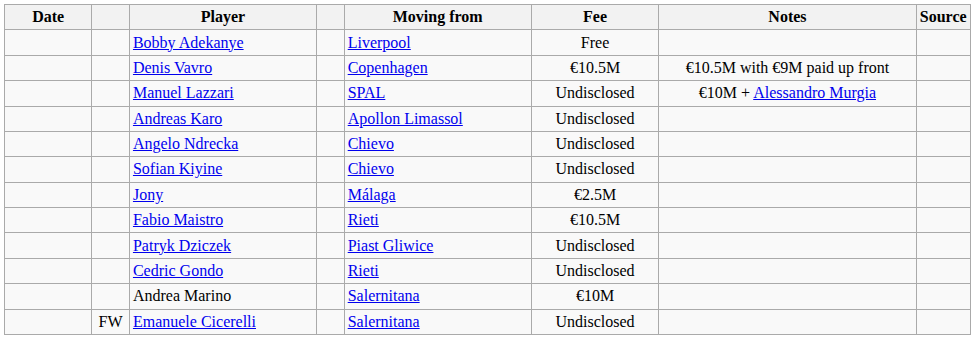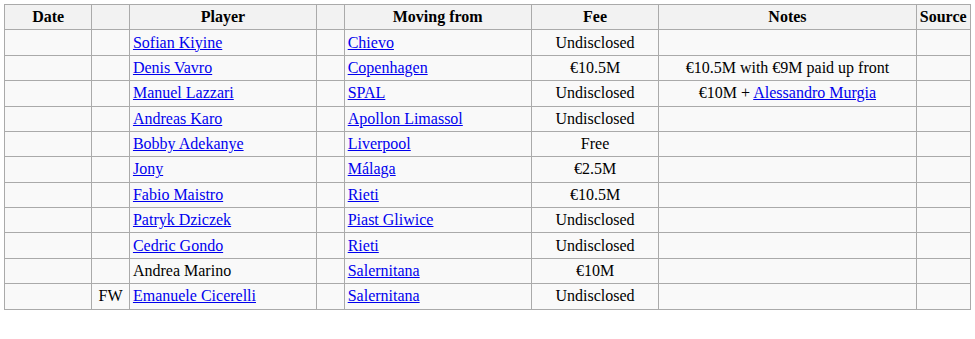 <table class="wikitable sortable">
 <tr>
 <th style="width:80px;">Date</th>
 <th style="width:30px;"></th>
 <th style="width:180px;">Player</th>
 <th style="width:20px;"></th>
 <th style="width:180px;">Moving from</th>
 <th style="width:120px;" class="unsortable">Fee</th>
 <th style="width:250px;" class="unsortable">Notes</th>
 <th style="width:20px;">Source</th>
 </tr>
 <tr>
 <td></td>
 <td align=center></td>
-<td> <a href='#'>Bobby Adekanye</a></td>
+<td> <a href='#'>Sofian Kiyine</a></td>
 <td align=center></td>
-<td> <a href='#'>Liverpool</a></td>
-<td align=center>Free</td>
+<td> <a href='#'>Chievo</a></td>
+<td align=center>Undisclosed</td>
 <td align=center></td>
 <td></td>
 </tr>
 <tr>
 <td></td>
 <td align=center></td>
 <td> <a href='#'>Denis Vavro</a></td>
 <td align=center></td>
 <td> <a href='#'>Copenhagen</a></td>
 <td align=center>€10.5M</td>
 <td align=center>€10.5M with €9M paid up front</td>
 <td></td>
 </tr>
 <tr>
 <td></td>
 <td align=center></td>
 <td> <a href='#'>Manuel Lazzari</a></td>
 <td align=center></td>
 <td> <a href='#'>SPAL</a></td>
 <td align=center>Undisclosed</td>
 <td align=center>€10M + <a href='#'>Alessandro Murgia</a></td>
 <td></td>
 </tr>
 <tr>
 <td></td>
 <td align=center></td>
 <td> <a href='#'>Andreas Karo</a></td>
 <td align=center></td>
 <td> <a href='#'>Apollon Limassol</a></td>
 <td align=center>Undisclosed</td>
 <td align=center></td>
 <td></td>
 </tr>
 <tr>
 <td></td>
 <td align=center></td>
-<td> <a href='#'>Angelo Ndrecka</a></td>
+<td> <a href='#'>Bobby Adekanye</a></td>
 <td align=center></td>
-<td> <a href='#'>Chievo</a></td>
-<td align=center>Undisclosed</td>
-<td align=center></td>
-<td></td>
-</tr>
-<tr>
-<td></td>
-<td align=center></td>
-<td> <a href='#'>Sofian Kiyine</a></td>
-<td align=center></td>
-<td> <a href='#'>Chievo</a></td>
-<td align=center>Undisclosed</td>
+<td> <a href='#'>Liverpool</a></td>
+<td align=center>Free</td>
 <td align=center></td>
 <td></td>
 </tr>
 <tr>
 <td></td>
 <td align=center></td>
 <td> <a href='#'>Jony</a></td>
 <td align=center></td>
 <td> <a href='#'>Málaga</a></td>
 <td align=center>€2.5M</td>
 <td align=center></td>
 <td></td>
 </tr>
 <tr>
 <td></td>
 <td align=center></td>
 <td> <a href='#'>Fabio Maistro</a></td>
 <td align=center></td>
 <td> <a href='#'>Rieti</a></td>
 <td align=center>€10.5M</td>
 <td align=center></td>
 <td></td>
 </tr>
 <tr>
 <td></td>
 <td align=center></td>
 <td> <a href='#'>Patryk Dziczek</a></td>
 <td align=center></td>
 <td> <a href='#'>Piast Gliwice</a></td>
 <td align=center>Undisclosed</td>
 <td align=center></td>
 <td></td>
 </tr>
 <tr>
 <td></td>
 <td align=center></td>
 <td> <a href='#'>Cedric Gondo</a></td>
 <td align=center></td>
 <td> <a href='#'>Rieti</a></td>
 <td align=center>Undisclosed</td>
 <td align=center></td>
 <td></td>
 </tr>
 <tr>
 <td></td>
 <td align=center></td>
 <td> Andrea Marino</td>
 <td align=center></td>
 <td> <a href='#'>Salernitana</a></td>
 <td align=center>€10M</td>
 <td align=center></td>
 <td></td>
 </tr>
 <tr>
 <td></td>
 <td align=center>FW</td>
 <td> <a href='#'>Emanuele Cicerelli</a></td>
 <td align=center></td>
 <td> <a href='#'>Salernitana</a></td>
 <td align=center>Undisclosed</td>
 <td align=center></td>
 <td></td>
 </tr>
 </table>
